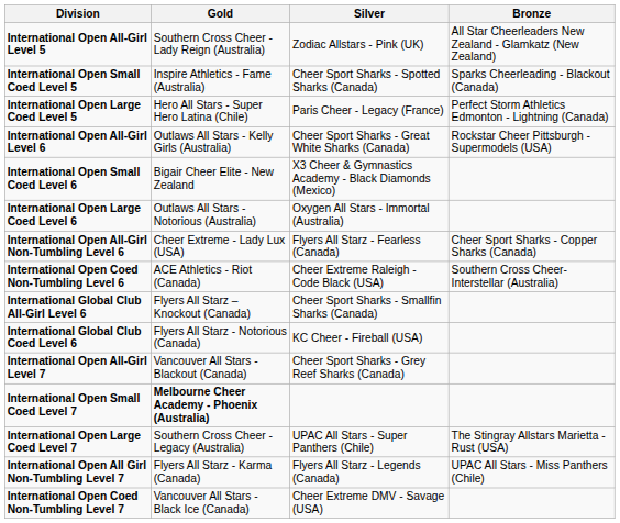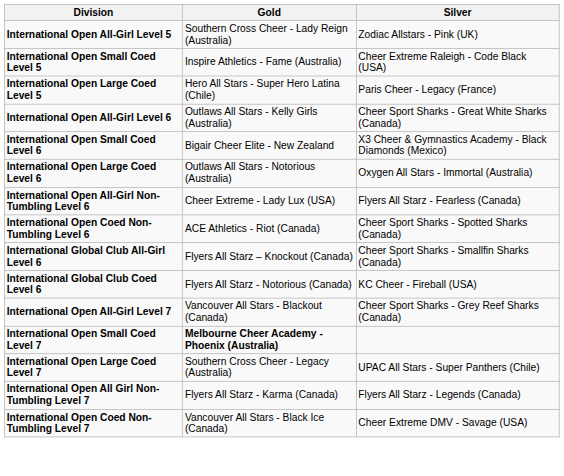 <table class="wikitable">
 <tr>
 <th>Division</th>
 <th>Gold</th>
 <th>Silver</th>
-<th>Bronze</th>
 </tr>
 <tr>
 <td><strong>International Open All-Girl Level 5</strong></td>
 <td>Southern Cross Cheer - Lady Reign (Australia)</td>
 <td>Zodiac Allstars - Pink (UK)</td>
-<td>All Star Cheerleaders New Zealand - Glamkatz (New Zealand)</td>
 </tr>
 <tr>
 <td><strong>International Open Small Coed Level 5</strong></td>
 <td>Inspire Athletics - Fame (Australia)</td>
-<td>Cheer Sport Sharks - Spotted Sharks (Canada)</td>
-<td>Sparks Cheerleading - Blackout (Canada)</td>
+<td>Cheer Extreme Raleigh - Code Black (USA)</td>
 </tr>
 <tr>
 <td><strong>International Open Large Coed Level 5</strong></td>
 <td>Hero All Stars - Super Hero Latina (Chile)</td>
 <td>Paris Cheer - Legacy (France)</td>
-<td>Perfect Storm Athletics Edmonton - Lightning (Canada)</td>
 </tr>
 <tr>
 <td><strong>International Open All-Girl Level 6</strong></td>
 <td>Outlaws All Stars - Kelly Girls (Australia)</td>
 <td>Cheer Sport Sharks - Great White Sharks (Canada)</td>
-<td>Rockstar Cheer Pittsburgh - Supermodels (USA)</td>
 </tr>
 <tr>
 <td><strong>International Open Small Coed Level 6</strong></td>
 <td>Bigair Cheer Elite - New Zealand</td>
 <td>X3 Cheer & Gymnastics Academy - Black Diamonds (Mexico)</td>
-<td></td>
 </tr>
 <tr>
 <td><strong>International Open Large Coed Level 6</strong></td>
 <td>Outlaws All Stars - Notorious (Australia)</td>
 <td>Oxygen All Stars - Immortal (Australia)</td>
-<td></td>
 </tr>
 <tr>
 <td><strong>International Open All-Girl Non-Tumbling Level 6</strong></td>
 <td>Cheer Extreme - Lady Lux (USA)</td>
 <td>Flyers All Starz - Fearless (Canada)</td>
-<td>Cheer Sport Sharks - Copper Sharks (Canada)</td>
 </tr>
 <tr>
 <td><strong>International Open Coed Non-Tumbling Level 6</strong></td>
 <td>ACE Athletics - Riot (Canada)</td>
-<td>Cheer Extreme Raleigh - Code Black (USA)</td>
-<td>Southern Cross Cheer-Interstellar (Australia)</td>
+<td>Cheer Sport Sharks - Spotted Sharks (Canada)</td>
 </tr>
 <tr>
 <td><strong>International Global Club All-Girl Level 6</strong></td>
 <td>Flyers All Starz – Knockout (Canada)</td>
 <td>Cheer Sport Sharks - Smallfin Sharks (Canada)</td>
-<td></td>
 </tr>
 <tr>
 <td><strong>International Global Club Coed Level 6</strong></td>
 <td>Flyers All Starz - Notorious (Canada)</td>
 <td>KC Cheer - Fireball (USA)</td>
-<td></td>
 </tr>
 <tr>
 <td><strong>International Open All-Girl Level 7</strong></td>
 <td>Vancouver All Stars - Blackout (Canada)</td>
 <td>Cheer Sport Sharks - Grey Reef Sharks (Canada)</td>
-<td></td>
 </tr>
 <tr>
 <td><strong>International Open Small Coed Level 7</strong></td>
 <td><strong>Melbourne Cheer Academy - Phoenix (Australia)</strong></td>
-<td></td>
 <td></td>
 </tr>
 <tr>
 <td><strong>International Open Large Coed Level 7</strong></td>
 <td>Southern Cross Cheer - Legacy (Australia)</td>
 <td>UPAC All Stars - Super Panthers (Chile)</td>
-<td>The Stingray Allstars Marietta - Rust (USA)</td>
 </tr>
 <tr>
 <td><strong>International Open All Girl Non-Tumbling Level 7</strong></td>
 <td>Flyers All Starz - Karma (Canada)</td>
 <td>Flyers All Starz - Legends (Canada)</td>
-<td>UPAC All Stars - Miss Panthers (Chile)</td>
 </tr>
 <tr>
 <td><strong>International Open Coed Non-Tumbling Level 7</strong></td>
 <td>Vancouver All Stars - Black Ice (Canada)</td>
 <td>Cheer Extreme DMV - Savage (USA)</td>
-<td></td>
 </tr>
 </table>
